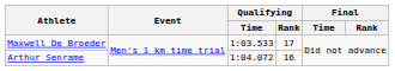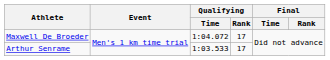 <table class="wikitable" style="font-size:90%">
 <tr>
 <th rowspan=2>Athlete</th>
 <th rowspan=2>Event</th>
 <th colspan=2>Qualifying</th>
 <th colspan=2>Final</th>
 </tr>
 <tr>
 <th>Time</th>
 <th>Rank</th>
 <th>Time</th>
 <th>Rank</th>
 </tr>
 <tr align=center>
 <td align=left><a href='#'>Maxwell De Broeder</a></td>
 <td align=left rowspan=2><a href='#'>Men's 1 km time trial</a></td>
-<td>1:03.533</td>
+<td>1:04.072</td>
 <td>17</td>
 <td colspan=2 rowspan=2>Did not advance</td>
 </tr>
 <tr align=center>
 <td align=left><a href='#'>Arthur Senrame</a></td>
-<td>1:04.072</td>
-<td>16</td>
+<td>1:03.533</td>
+<td>17</td>
 </tr>
 </table>
